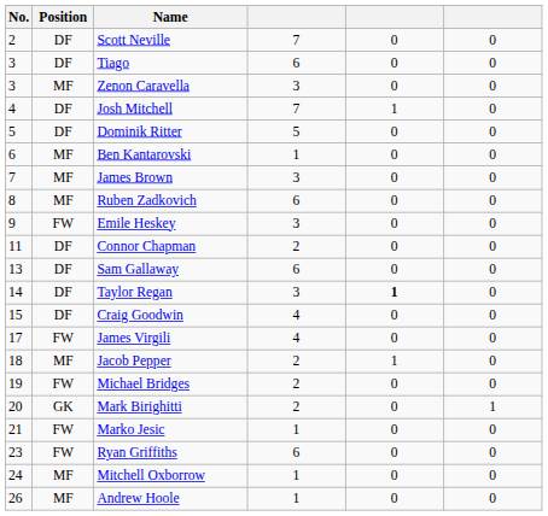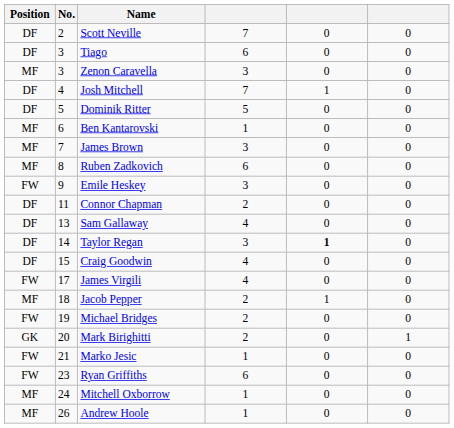 <table class="wikitable" style="text-align:center; font-size:95%">
 <tr>
+<th width=60>Position</th>
 <th width=20>No.</th>
-<th width=60>Position</th>
 <th width=160>Name</th>
 <th width=100></th>
 <th width=100></th>
 <th width=100></th>
 </tr>
 <tr>
+<td>DF</td>
 <td align=left>2</td>
-<td>DF</td>
 <td align=left> <a href='#'>Scott Neville</a></td>
 <td>7</td>
 <td>0</td>
 <td>0</td>
 </tr>
 <tr>
+<td>DF</td>
 <td align=left>3</td>
-<td>DF</td>
 <td align=left> <a href='#'>Tiago</a></td>
 <td>6</td>
 <td>0</td>
 <td>0</td>
 </tr>
 <tr>
+<td>MF</td>
 <td align=left>3</td>
-<td>MF</td>
 <td align=left> <a href='#'>Zenon Caravella</a></td>
 <td>3</td>
 <td>0</td>
 <td>0</td>
 </tr>
 <tr>
+<td>DF</td>
 <td align=left>4</td>
-<td>DF</td>
 <td align=left> <a href='#'>Josh Mitchell</a></td>
 <td>7</td>
 <td>1</td>
 <td>0</td>
 </tr>
 <tr>
+<td>DF</td>
 <td align=left>5</td>
-<td>DF</td>
 <td align=left> <a href='#'>Dominik Ritter</a></td>
 <td>5</td>
 <td>0</td>
 <td>0</td>
 </tr>
 <tr>
+<td>MF</td>
 <td align=left>6</td>
-<td>MF</td>
 <td align=left> <a href='#'>Ben Kantarovski</a></td>
 <td>1</td>
 <td>0</td>
 <td>0</td>
 </tr>
 <tr>
+<td>MF</td>
 <td align=left>7</td>
-<td>MF</td>
 <td align=left> <a href='#'>James Brown</a></td>
 <td>3</td>
 <td>0</td>
 <td>0</td>
 </tr>
 <tr>
+<td>MF</td>
 <td align=left>8</td>
-<td>MF</td>
 <td align=left> <a href='#'>Ruben Zadkovich</a></td>
 <td>6</td>
 <td>0</td>
 <td>0</td>
 </tr>
 <tr>
+<td>FW</td>
 <td align=left>9</td>
-<td>FW</td>
 <td align=left> <a href='#'>Emile Heskey</a></td>
 <td>3</td>
 <td>0</td>
 <td>0</td>
 </tr>
 <tr>
+<td>DF</td>
 <td align=left>11</td>
-<td>DF</td>
 <td align=left> <a href='#'>Connor Chapman</a></td>
 <td>2</td>
 <td>0</td>
 <td>0</td>
 </tr>
 <tr>
+<td>DF</td>
 <td align=left>13</td>
-<td>DF</td>
 <td align=left> <a href='#'>Sam Gallaway</a></td>
-<td>6</td>
+<td>4</td>
 <td>0</td>
 <td>0</td>
 </tr>
 <tr>
+<td>DF</td>
 <td align=left>14</td>
-<td>DF</td>
 <td align=left> <a href='#'>Taylor Regan</a></td>
 <td>3</td>
 <td><strong>1</strong></td>
 <td>0</td>
 </tr>
 <tr>
+<td>DF</td>
 <td align=left>15</td>
-<td>DF</td>
 <td align=left> <a href='#'>Craig Goodwin</a></td>
 <td>4</td>
 <td>0</td>
 <td>0</td>
 </tr>
 <tr>
+<td>FW</td>
 <td align=left>17</td>
-<td>FW</td>
 <td align=left> <a href='#'>James Virgili</a></td>
 <td>4</td>
 <td>0</td>
 <td>0</td>
 </tr>
 <tr>
+<td>MF</td>
 <td align=left>18</td>
-<td>MF</td>
 <td align=left> <a href='#'>Jacob Pepper</a></td>
 <td>2</td>
 <td>1</td>
 <td>0</td>
 </tr>
 <tr>
+<td>FW</td>
 <td align=left>19</td>
-<td>FW</td>
 <td align=left> <a href='#'>Michael Bridges</a></td>
 <td>2</td>
 <td>0</td>
 <td>0</td>
 </tr>
 <tr>
+<td>GK</td>
 <td align=left>20</td>
-<td>GK</td>
 <td align=left> <a href='#'>Mark Birighitti</a></td>
 <td>2</td>
 <td>0</td>
 <td>1</td>
 </tr>
 <tr>
+<td>FW</td>
 <td align=left>21</td>
-<td>FW</td>
 <td align=left> <a href='#'>Marko Jesic</a></td>
 <td>1</td>
 <td>0</td>
 <td>0</td>
 </tr>
 <tr>
+<td>FW</td>
 <td align=left>23</td>
-<td>FW</td>
 <td align=left> <a href='#'>Ryan Griffiths</a></td>
 <td>6</td>
 <td>0</td>
 <td>0</td>
 </tr>
 <tr>
+<td>MF</td>
 <td align=left>24</td>
-<td>MF</td>
 <td align=left> <a href='#'>Mitchell Oxborrow</a></td>
 <td>1</td>
 <td>0</td>
 <td>0</td>
 </tr>
 <tr>
+<td>MF</td>
 <td align=left>26</td>
-<td>MF</td>
 <td align=left> <a href='#'>Andrew Hoole</a></td>
 <td>1</td>
 <td>0</td>
 <td>0</td>
 </tr>
 </table>
